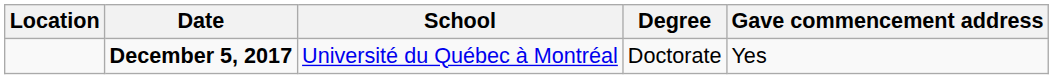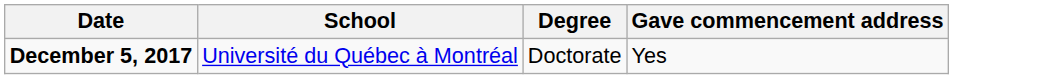 <table class="wikitable">
 <tr>
-<th>Location</th>
 <th>Date</th>
 <th>School</th>
 <th>Degree</th>
 <th>Gave commencement address</th>
 </tr>
 <tr>
-<td></td>
 <td><strong>December 5, 2017</strong></td>
 <td><a href='#'>Université du Québec à Montréal</a></td>
 <td>Doctorate</td>
 <td>Yes</td>
 </tr>
 </table>
